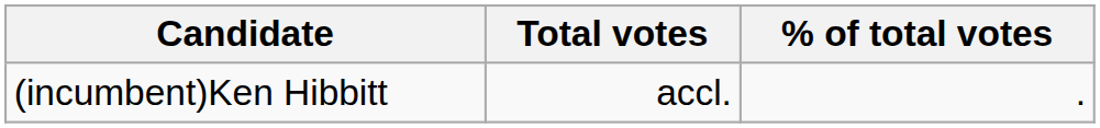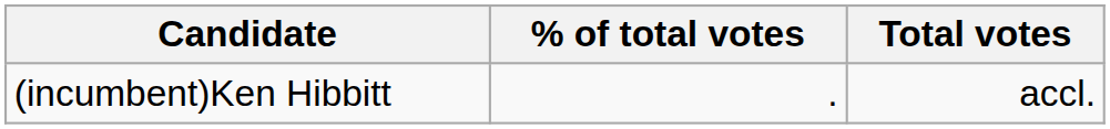 <table class="wikitable" width="475">
 <tr>
 <th align="left">Candidate</th>
+<th align="right">% of total votes</th>
 <th align="right">Total votes</th>
-<th align="right">% of total votes</th>
 </tr>
 <tr>
 <td align="left">(incumbent)Ken Hibbitt</td>
+<td align="right">.</td>
 <td align="right">accl.</td>
-<td align="right">.</td>
 </tr>
 </table>
